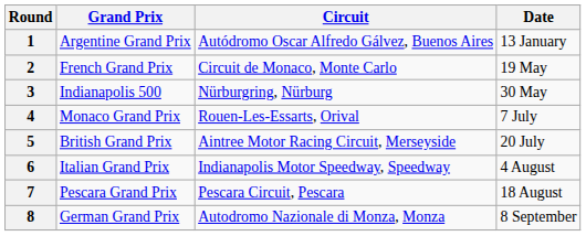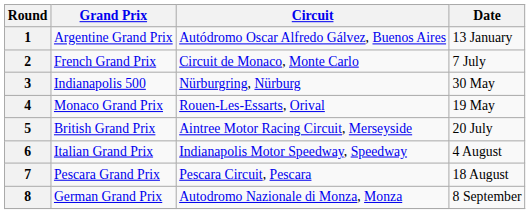 <table class="wikitable" style="font-size: 85%;">
 <tr>
 <th>Round</th>
 <th><a href='#'>Grand Prix</a></th>
 <th><a href='#'>Circuit</a></th>
 <th>Date</th>
 </tr>
 <tr>
 <th>1</th>
 <td><a href='#'>Argentine Grand Prix</a></td>
 <td> <a href='#'>Autódromo Oscar Alfredo Gálvez</a>, <a href='#'>Buenos Aires</a></td>
 <td>13 January</td>
 </tr>
 <tr>
 <th>2</th>
 <td><a href='#'>French Grand Prix</a></td>
 <td> <a href='#'>Circuit de Monaco</a>, <a href='#'>Monte Carlo</a></td>
-<td>19 May</td>
+<td>7 July</td>
 </tr>
 <tr>
 <th>3</th>
 <td><a href='#'>Indianapolis 500</a></td>
 <td> <a href='#'>Nürburgring</a>, <a href='#'>Nürburg</a></td>
 <td>30 May</td>
 </tr>
 <tr>
 <th>4</th>
 <td><a href='#'>Monaco Grand Prix</a></td>
 <td> <a href='#'>Rouen-Les-Essarts</a>, <a href='#'>Orival</a></td>
-<td>7 July</td>
+<td>19 May</td>
 </tr>
 <tr>
 <th>5</th>
 <td><a href='#'>British Grand Prix</a></td>
 <td> <a href='#'>Aintree Motor Racing Circuit</a>, <a href='#'>Merseyside</a></td>
 <td>20 July</td>
 </tr>
 <tr>
 <th>6</th>
 <td><a href='#'>Italian Grand Prix</a></td>
 <td> <a href='#'>Indianapolis Motor Speedway</a>, <a href='#'>Speedway</a></td>
 <td>4 August</td>
 </tr>
 <tr>
 <th>7</th>
 <td><a href='#'>Pescara Grand Prix</a></td>
 <td> <a href='#'>Pescara Circuit</a>, <a href='#'>Pescara</a></td>
 <td>18 August</td>
 </tr>
 <tr>
 <th>8</th>
 <td><a href='#'>German Grand Prix</a></td>
 <td> <a href='#'>Autodromo Nazionale di Monza</a>, <a href='#'>Monza</a></td>
 <td>8 September</td>
 </tr>
 <tr>
 </tr>
 </table>
